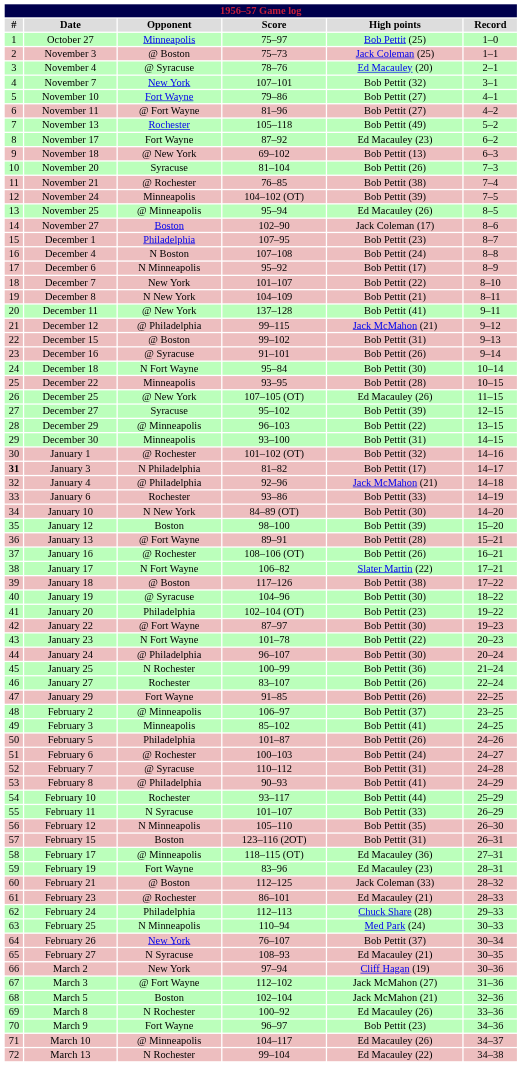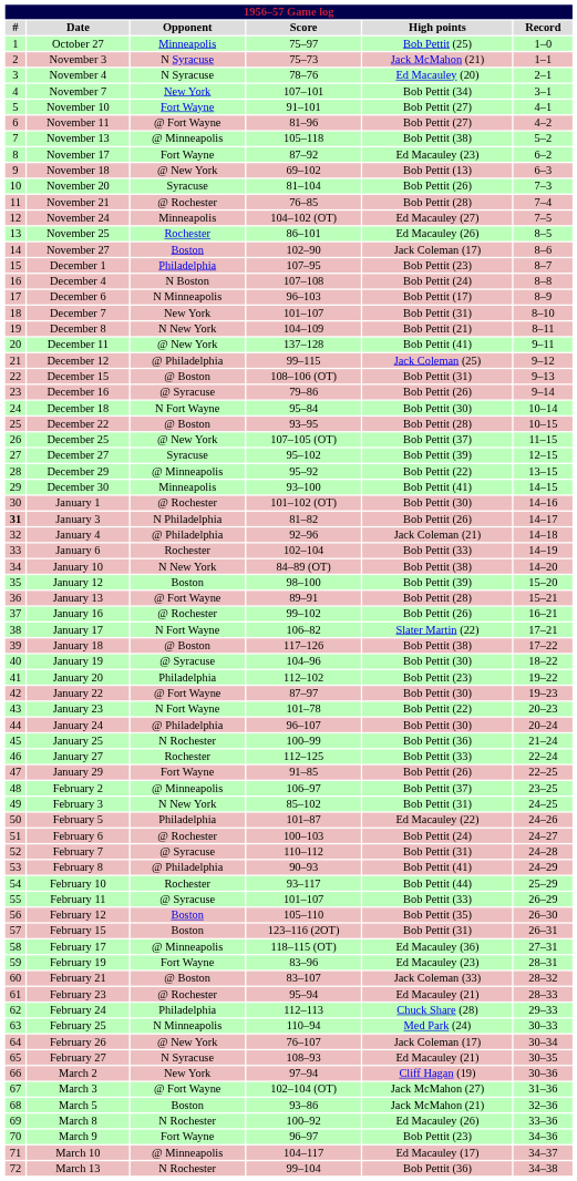 <table class="toccolours collapsible" width=50% style="clear:both; margin:1.5em auto; text-align:center">
 <tr>
 <th colspan=11 style="background:#00004d; color:#C41E3A;">1956–57 Game log</th>
 </tr>
 <tr align="center" bgcolor="#dddddd">
 <td><strong>#</strong></td>
 <td><strong>Date</strong></td>
 <td><strong>Opponent</strong></td>
 <td><strong>Score</strong></td>
 <td><strong>High points</strong></td>
 <td><strong>Record</strong></td>
 </tr>
 <tr align="center" bgcolor="bbffbb">
 <td>1</td>
 <td>October 27</td>
 <td><a href='#'>Minneapolis</a></td>
 <td>75–97</td>
 <td><a href='#'>Bob Pettit</a> (25)</td>
 <td>1–0</td>
 </tr>
 <tr align="center" bgcolor="edbebf">
 <td>2</td>
 <td>November 3</td>
-<td>@ Boston</td>
+<td>N <a href='#'>Syracuse</a></td>
 <td>75–73</td>
-<td><a href='#'>Jack Coleman</a> (25)</td>
+<td><a href='#'>Jack McMahon</a> (21)</td>
 <td>1–1</td>
 </tr>
 <tr align="center" bgcolor="bbffbb">
 <td>3</td>
 <td>November 4</td>
-<td>@ Syracuse</td>
+<td>N Syracuse</td>
 <td>78–76</td>
 <td><a href='#'>Ed Macauley</a> (20)</td>
 <td>2–1</td>
 </tr>
 <tr align="center" bgcolor="bbffbb">
 <td>4</td>
 <td>November 7</td>
 <td><a href='#'>New York</a></td>
 <td>107–101</td>
-<td>Bob Pettit (32)</td>
+<td>Bob Pettit (34)</td>
 <td>3–1</td>
 </tr>
 <tr align="center" bgcolor="bbffbb">
 <td>5</td>
 <td>November 10</td>
 <td><a href='#'>Fort Wayne</a></td>
-<td>79–86</td>
+<td>91–101</td>
 <td>Bob Pettit (27)</td>
 <td>4–1</td>
 </tr>
 <tr align="center" bgcolor="edbebf">
 <td>6</td>
 <td>November 11</td>
 <td>@ Fort Wayne</td>
 <td>81–96</td>
 <td>Bob Pettit (27)</td>
 <td>4–2</td>
 </tr>
 <tr align="center" bgcolor="bbffbb">
 <td>7</td>
 <td>November 13</td>
-<td><a href='#'>Rochester</a></td>
+<td>@ Minneapolis</td>
 <td>105–118</td>
-<td>Bob Pettit (49)</td>
+<td>Bob Pettit (38)</td>
 <td>5–2</td>
 </tr>
 <tr align="center" bgcolor="bbffbb">
 <td>8</td>
 <td>November 17</td>
 <td>Fort Wayne</td>
 <td>87–92</td>
 <td>Ed Macauley (23)</td>
 <td>6–2</td>
 </tr>
 <tr align="center" bgcolor="edbebf">
 <td>9</td>
 <td>November 18</td>
 <td>@ New York</td>
 <td>69–102</td>
 <td>Bob Pettit (13)</td>
 <td>6–3</td>
 </tr>
 <tr align="center" bgcolor="bbffbb">
 <td>10</td>
 <td>November 20</td>
 <td>Syracuse</td>
 <td>81–104</td>
 <td>Bob Pettit (26)</td>
 <td>7–3</td>
 </tr>
 <tr align="center" bgcolor="edbebf">
 <td>11</td>
 <td>November 21</td>
 <td>@ Rochester</td>
 <td>76–85</td>
-<td>Bob Pettit (38)</td>
+<td>Bob Pettit (28)</td>
 <td>7–4</td>
 </tr>
 <tr align="center" bgcolor="edbebf">
 <td>12</td>
 <td>November 24</td>
 <td>Minneapolis</td>
 <td>104–102 (OT)</td>
-<td>Bob Pettit (39)</td>
+<td>Ed Macauley (27)</td>
 <td>7–5</td>
 </tr>
 <tr align="center" bgcolor="bbffbb">
 <td>13</td>
 <td>November 25</td>
-<td>@ Minneapolis</td>
-<td>95–94</td>
+<td><a href='#'>Rochester</a></td>
+<td>86–101</td>
 <td>Ed Macauley (26)</td>
 <td>8–5</td>
 </tr>
 <tr align="center" bgcolor="edbebf">
 <td>14</td>
 <td>November 27</td>
 <td><a href='#'>Boston</a></td>
 <td>102–90</td>
 <td>Jack Coleman (17)</td>
 <td>8–6</td>
 </tr>
 <tr align="center" bgcolor="edbebf">
 <td>15</td>
 <td>December 1</td>
 <td><a href='#'>Philadelphia</a></td>
 <td>107–95</td>
 <td>Bob Pettit (23)</td>
 <td>8–7</td>
 </tr>
 <tr align="center" bgcolor="edbebf">
 <td>16</td>
 <td>December 4</td>
 <td>N Boston</td>
 <td>107–108</td>
 <td>Bob Pettit (24)</td>
 <td>8–8</td>
 </tr>
 <tr align="center" bgcolor="edbebf">
 <td>17</td>
 <td>December 6</td>
 <td>N Minneapolis</td>
-<td>95–92</td>
+<td>96–103</td>
 <td>Bob Pettit (17)</td>
 <td>8–9</td>
 </tr>
 <tr align="center" bgcolor="edbebf">
 <td>18</td>
 <td>December 7</td>
 <td>New York</td>
 <td>101–107</td>
-<td>Bob Pettit (22)</td>
+<td>Bob Pettit (31)</td>
 <td>8–10</td>
 </tr>
 <tr align="center" bgcolor="edbebf">
 <td>19</td>
 <td>December 8</td>
 <td>N New York</td>
 <td>104–109</td>
 <td>Bob Pettit (21)</td>
 <td>8–11</td>
 </tr>
 <tr align="center" bgcolor="bbffbb">
 <td>20</td>
 <td>December 11</td>
 <td>@ New York</td>
 <td>137–128</td>
 <td>Bob Pettit (41)</td>
 <td>9–11</td>
 </tr>
 <tr align="center" bgcolor="edbebf">
 <td>21</td>
 <td>December 12</td>
 <td>@ Philadelphia</td>
 <td>99–115</td>
-<td><a href='#'>Jack McMahon</a> (21)</td>
+<td><a href='#'>Jack Coleman</a> (25)</td>
 <td>9–12</td>
 </tr>
 <tr align="center" bgcolor="edbebf">
 <td>22</td>
 <td>December 15</td>
 <td>@ Boston</td>
-<td>99–102</td>
+<td>108–106 (OT)</td>
 <td>Bob Pettit (31)</td>
 <td>9–13</td>
 </tr>
 <tr align="center" bgcolor="edbebf">
 <td>23</td>
 <td>December 16</td>
 <td>@ Syracuse</td>
-<td>91–101</td>
+<td>79–86</td>
 <td>Bob Pettit (26)</td>
 <td>9–14</td>
 </tr>
 <tr align="center" bgcolor="bbffbb">
 <td>24</td>
 <td>December 18</td>
 <td>N Fort Wayne</td>
 <td>95–84</td>
 <td>Bob Pettit (30)</td>
 <td>10–14</td>
 </tr>
 <tr align="center" bgcolor="edbebf">
 <td>25</td>
 <td>December 22</td>
-<td>Minneapolis</td>
+<td>@ Boston</td>
 <td>93–95</td>
 <td>Bob Pettit (28)</td>
 <td>10–15</td>
 </tr>
 <tr align="center" bgcolor="bbffbb">
 <td>26</td>
 <td>December 25</td>
 <td>@ New York</td>
 <td>107–105 (OT)</td>
-<td>Ed Macauley (26)</td>
+<td>Bob Pettit (37)</td>
 <td>11–15</td>
 </tr>
 <tr align="center" bgcolor="bbffbb">
 <td>27</td>
 <td>December 27</td>
 <td>Syracuse</td>
 <td>95–102</td>
 <td>Bob Pettit (39)</td>
 <td>12–15</td>
 </tr>
 <tr align="center" bgcolor="bbffbb">
 <td>28</td>
 <td>December 29</td>
 <td>@ Minneapolis</td>
-<td>96–103</td>
+<td>95–92</td>
 <td>Bob Pettit (22)</td>
 <td>13–15</td>
 </tr>
 <tr align="center" bgcolor="bbffbb">
 <td>29</td>
 <td>December 30</td>
 <td>Minneapolis</td>
 <td>93–100</td>
-<td>Bob Pettit (31)</td>
+<td>Bob Pettit (41)</td>
 <td>14–15</td>
 </tr>
 <tr align="center" bgcolor="edbebf">
 <td>30</td>
 <td>January 1</td>
 <td>@ Rochester</td>
 <td>101–102 (OT)</td>
-<td>Bob Pettit (32)</td>
+<td>Bob Pettit (30)</td>
 <td>14–16</td>
 </tr>
 <tr align="center" bgcolor="edbebf">
 <td><strong>31</strong></td>
 <td>January 3</td>
 <td>N Philadelphia</td>
 <td>81–82</td>
-<td>Bob Pettit (17)</td>
+<td>Bob Pettit (26)</td>
 <td>14–17</td>
 </tr>
 <tr align="center" bgcolor="edbebf">
 <td>32</td>
 <td>January 4</td>
 <td>@ Philadelphia</td>
 <td>92–96</td>
-<td><a href='#'>Jack McMahon</a> (21)</td>
+<td>Jack Coleman (21)</td>
 <td>14–18</td>
 </tr>
 <tr align="center" bgcolor="edbebf">
 <td>33</td>
 <td>January 6</td>
 <td>Rochester</td>
-<td>93–86</td>
+<td>102–104</td>
 <td>Bob Pettit (33)</td>
 <td>14–19</td>
 </tr>
 <tr align="center" bgcolor="edbebf">
 <td>34</td>
 <td>January 10</td>
 <td>N New York</td>
 <td>84–89 (OT)</td>
-<td>Bob Pettit (30)</td>
+<td>Bob Pettit (38)</td>
 <td>14–20</td>
 </tr>
 <tr align="center" bgcolor="bbffbb">
 <td>35</td>
 <td>January 12</td>
 <td>Boston</td>
 <td>98–100</td>
 <td>Bob Pettit (39)</td>
 <td>15–20</td>
 </tr>
 <tr align="center" bgcolor="edbebf">
 <td>36</td>
 <td>January 13</td>
 <td>@ Fort Wayne</td>
 <td>89–91</td>
 <td>Bob Pettit (28)</td>
 <td>15–21</td>
 </tr>
 <tr align="center" bgcolor="bbffbb">
 <td>37</td>
 <td>January 16</td>
 <td>@ Rochester</td>
-<td>108–106 (OT)</td>
+<td>99–102</td>
 <td>Bob Pettit (26)</td>
 <td>16–21</td>
 </tr>
 <tr align="center" bgcolor="bbffbb">
 <td>38</td>
 <td>January 17</td>
 <td>N Fort Wayne</td>
 <td>106–82</td>
 <td><a href='#'>Slater Martin</a> (22)</td>
 <td>17–21</td>
 </tr>
 <tr align="center" bgcolor="edbebf">
 <td>39</td>
 <td>January 18</td>
 <td>@ Boston</td>
 <td>117–126</td>
 <td>Bob Pettit (38)</td>
 <td>17–22</td>
 </tr>
 <tr align="center" bgcolor="bbffbb">
 <td>40</td>
 <td>January 19</td>
 <td>@ Syracuse</td>
 <td>104–96</td>
 <td>Bob Pettit (30)</td>
 <td>18–22</td>
 </tr>
 <tr align="center" bgcolor="bbffbb">
 <td>41</td>
 <td>January 20</td>
 <td>Philadelphia</td>
-<td>102–104 (OT)</td>
+<td>112–102</td>
 <td>Bob Pettit (23)</td>
 <td>19–22</td>
 </tr>
 <tr align="center" bgcolor="edbebf">
 <td>42</td>
 <td>January 22</td>
 <td>@ Fort Wayne</td>
 <td>87–97</td>
 <td>Bob Pettit (30)</td>
 <td>19–23</td>
 </tr>
 <tr align="center" bgcolor="bbffbb">
 <td>43</td>
 <td>January 23</td>
 <td>N Fort Wayne</td>
 <td>101–78</td>
 <td>Bob Pettit (22)</td>
 <td>20–23</td>
 </tr>
 <tr align="center" bgcolor="edbebf">
 <td>44</td>
 <td>January 24</td>
 <td>@ Philadelphia</td>
 <td>96–107</td>
 <td>Bob Pettit (30)</td>
 <td>20–24</td>
 </tr>
 <tr align="center" bgcolor="bbffbb">
 <td>45</td>
 <td>January 25</td>
 <td>N Rochester</td>
 <td>100–99</td>
 <td>Bob Pettit (36)</td>
 <td>21–24</td>
 </tr>
 <tr align="center" bgcolor="bbffbb">
 <td>46</td>
 <td>January 27</td>
 <td>Rochester</td>
-<td>83–107</td>
-<td>Bob Pettit (26)</td>
+<td>112–125</td>
+<td>Bob Pettit (33)</td>
 <td>22–24</td>
 </tr>
 <tr align="center" bgcolor="edbebf">
 <td>47</td>
 <td>January 29</td>
 <td>Fort Wayne</td>
 <td>91–85</td>
 <td>Bob Pettit (26)</td>
 <td>22–25</td>
 </tr>
 <tr align="center" bgcolor="bbffbb">
 <td>48</td>
 <td>February 2</td>
 <td>@ Minneapolis</td>
 <td>106–97</td>
 <td>Bob Pettit (37)</td>
 <td>23–25</td>
 </tr>
 <tr align="center" bgcolor="bbffbb">
 <td>49</td>
 <td>February 3</td>
-<td>Minneapolis</td>
+<td>N New York</td>
 <td>85–102</td>
-<td>Bob Pettit (41)</td>
+<td>Bob Pettit (31)</td>
 <td>24–25</td>
 </tr>
 <tr align="center" bgcolor="edbebf">
 <td>50</td>
 <td>February 5</td>
 <td>Philadelphia</td>
 <td>101–87</td>
-<td>Bob Pettit (26)</td>
+<td>Ed Macauley (22)</td>
 <td>24–26</td>
 </tr>
 <tr align="center" bgcolor="edbebf">
 <td>51</td>
 <td>February 6</td>
 <td>@ Rochester</td>
 <td>100–103</td>
 <td>Bob Pettit (24)</td>
 <td>24–27</td>
 </tr>
 <tr align="center" bgcolor="edbebf">
 <td>52</td>
 <td>February 7</td>
 <td>@ Syracuse</td>
 <td>110–112</td>
 <td>Bob Pettit (31)</td>
 <td>24–28</td>
 </tr>
 <tr align="center" bgcolor="edbebf">
 <td>53</td>
 <td>February 8</td>
 <td>@ Philadelphia</td>
 <td>90–93</td>
 <td>Bob Pettit (41)</td>
 <td>24–29</td>
 </tr>
 <tr align="center" bgcolor="bbffbb">
 <td>54</td>
 <td>February 10</td>
 <td>Rochester</td>
 <td>93–117</td>
 <td>Bob Pettit (44)</td>
 <td>25–29</td>
 </tr>
 <tr align="center" bgcolor="bbffbb">
 <td>55</td>
 <td>February 11</td>
-<td>N Syracuse</td>
+<td>@ Syracuse</td>
 <td>101–107</td>
 <td>Bob Pettit (33)</td>
 <td>26–29</td>
 </tr>
 <tr align="center" bgcolor="edbebf">
 <td>56</td>
 <td>February 12</td>
-<td>N Minneapolis</td>
+<td><a href='#'>Boston</a></td>
 <td>105–110</td>
 <td>Bob Pettit (35)</td>
 <td>26–30</td>
 </tr>
 <tr align="center" bgcolor="edbebf">
 <td>57</td>
 <td>February 15</td>
 <td>Boston</td>
 <td>123–116 (2OT)</td>
 <td>Bob Pettit (31)</td>
 <td>26–31</td>
 </tr>
 <tr align="center" bgcolor="bbffbb">
 <td>58</td>
 <td>February 17</td>
 <td>@ Minneapolis</td>
 <td>118–115 (OT)</td>
 <td>Ed Macauley (36)</td>
 <td>27–31</td>
 </tr>
 <tr align="center" bgcolor="bbffbb">
 <td>59</td>
 <td>February 19</td>
 <td>Fort Wayne</td>
 <td>83–96</td>
 <td>Ed Macauley (23)</td>
 <td>28–31</td>
 </tr>
 <tr align="center" bgcolor="edbebf">
 <td>60</td>
 <td>February 21</td>
 <td>@ Boston</td>
-<td>112–125</td>
+<td>83–107</td>
 <td>Jack Coleman (33)</td>
 <td>28–32</td>
 </tr>
 <tr align="center" bgcolor="edbebf">
 <td>61</td>
 <td>February 23</td>
 <td>@ Rochester</td>
-<td>86–101</td>
+<td>95–94</td>
 <td>Ed Macauley (21)</td>
 <td>28–33</td>
 </tr>
 <tr align="center" bgcolor="bbffbb">
 <td>62</td>
 <td>February 24</td>
 <td>Philadelphia</td>
 <td>112–113</td>
 <td><a href='#'>Chuck Share</a> (28)</td>
 <td>29–33</td>
 </tr>
 <tr align="center" bgcolor="bbffbb">
 <td>63</td>
 <td>February 25</td>
 <td>N Minneapolis</td>
 <td>110–94</td>
 <td><a href='#'>Med Park</a> (24)</td>
 <td>30–33</td>
 </tr>
 <tr align="center" bgcolor="edbebf">
 <td>64</td>
 <td>February 26</td>
-<td><a href='#'>New York</a></td>
+<td>@ New York</td>
 <td>76–107</td>
-<td>Bob Pettit (37)</td>
+<td>Jack Coleman (17)</td>
 <td>30–34</td>
 </tr>
 <tr align="center" bgcolor="edbebf">
 <td>65</td>
 <td>February 27</td>
 <td>N Syracuse</td>
 <td>108–93</td>
 <td>Ed Macauley (21)</td>
 <td>30–35</td>
 </tr>
 <tr align="center" bgcolor="edbebf">
 <td>66</td>
 <td>March 2</td>
 <td>New York</td>
 <td>97–94</td>
 <td><a href='#'>Cliff Hagan</a> (19)</td>
 <td>30–36</td>
 </tr>
 <tr align="center" bgcolor="bbffbb">
 <td>67</td>
 <td>March 3</td>
 <td>@ Fort Wayne</td>
-<td>112–102</td>
+<td>102–104 (OT)</td>
 <td>Jack McMahon (27)</td>
 <td>31–36</td>
 </tr>
 <tr align="center" bgcolor="bbffbb">
 <td>68</td>
 <td>March 5</td>
 <td>Boston</td>
-<td>102–104</td>
+<td>93–86</td>
 <td>Jack McMahon (21)</td>
 <td>32–36</td>
 </tr>
 <tr align="center" bgcolor="bbffbb">
 <td>69</td>
 <td>March 8</td>
 <td>N Rochester</td>
 <td>100–92</td>
 <td>Ed Macauley (26)</td>
 <td>33–36</td>
 </tr>
 <tr align="center" bgcolor="bbffbb">
 <td>70</td>
 <td>March 9</td>
 <td>Fort Wayne</td>
 <td>96–97</td>
 <td>Bob Pettit (23)</td>
 <td>34–36</td>
 </tr>
 <tr align="center" bgcolor="edbebf">
 <td>71</td>
 <td>March 10</td>
 <td>@ Minneapolis</td>
 <td>104–117</td>
-<td>Ed Macauley (26)</td>
+<td>Ed Macauley (17)</td>
 <td>34–37</td>
 </tr>
 <tr align="center" bgcolor="edbebf">
 <td>72</td>
 <td>March 13</td>
 <td>N Rochester</td>
 <td>99–104</td>
-<td>Ed Macauley (22)</td>
+<td>Bob Pettit (36)</td>
 <td>34–38</td>
 </tr>
 </table>
